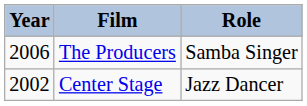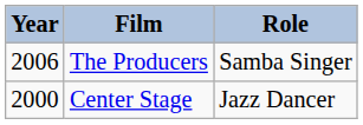 <table class="wikitable" style="font-size:90%width:60%;">
 <tr style="text-align:center;">
 <th style="background:#B0C4DE">Year</th>
 <th style="background:#B0C4DE">Film</th>
 <th style="background:#B0C4DE">Role</th>
 </tr>
 <tr>
 <td style="text-align:center;">2006</td>
 <td><a href='#'>The Producers</a></td>
 <td>Samba Singer</td>
 </tr>
 <tr>
-<td style="text-align:center;">2002</td>
+<td style="text-align:center;">2000</td>
 <td><a href='#'>Center Stage</a></td>
 <td>Jazz Dancer</td>
 </tr>
 </table>
